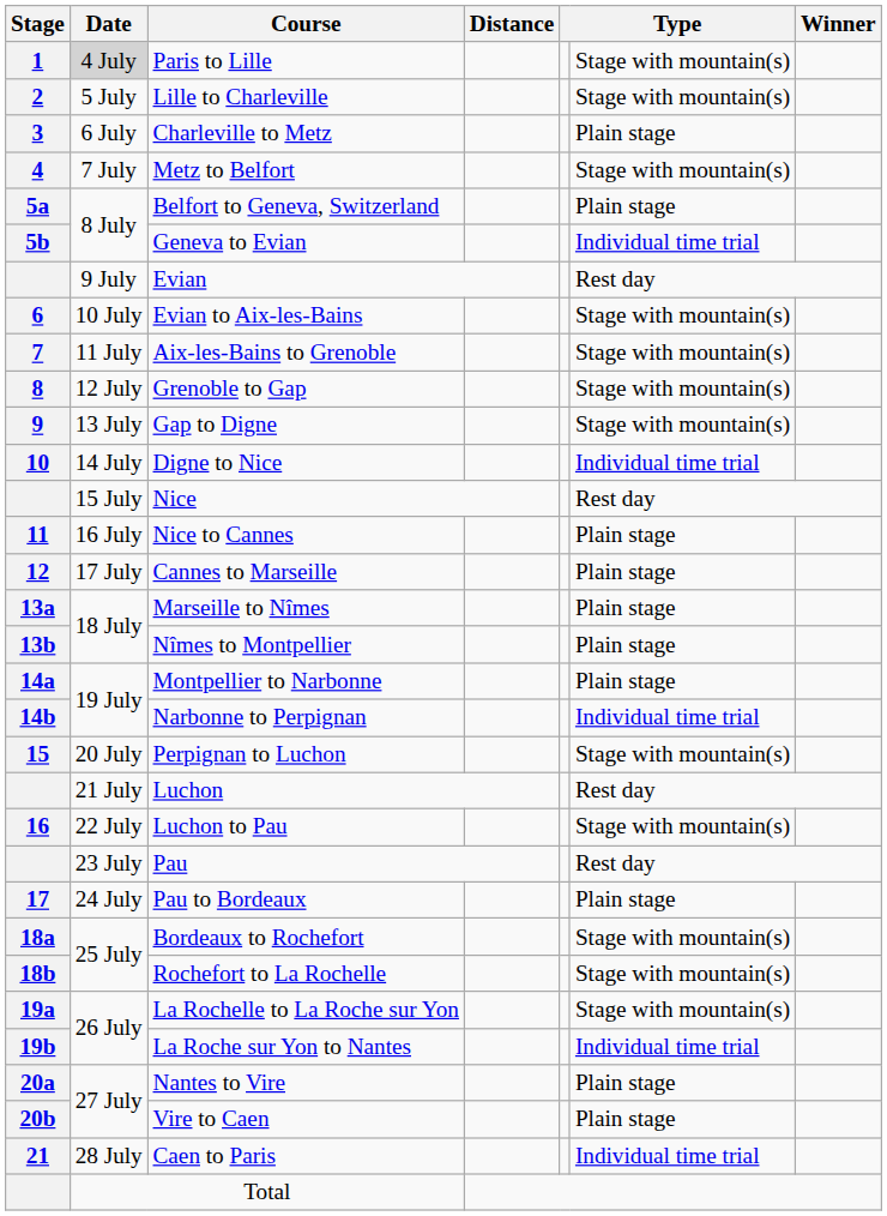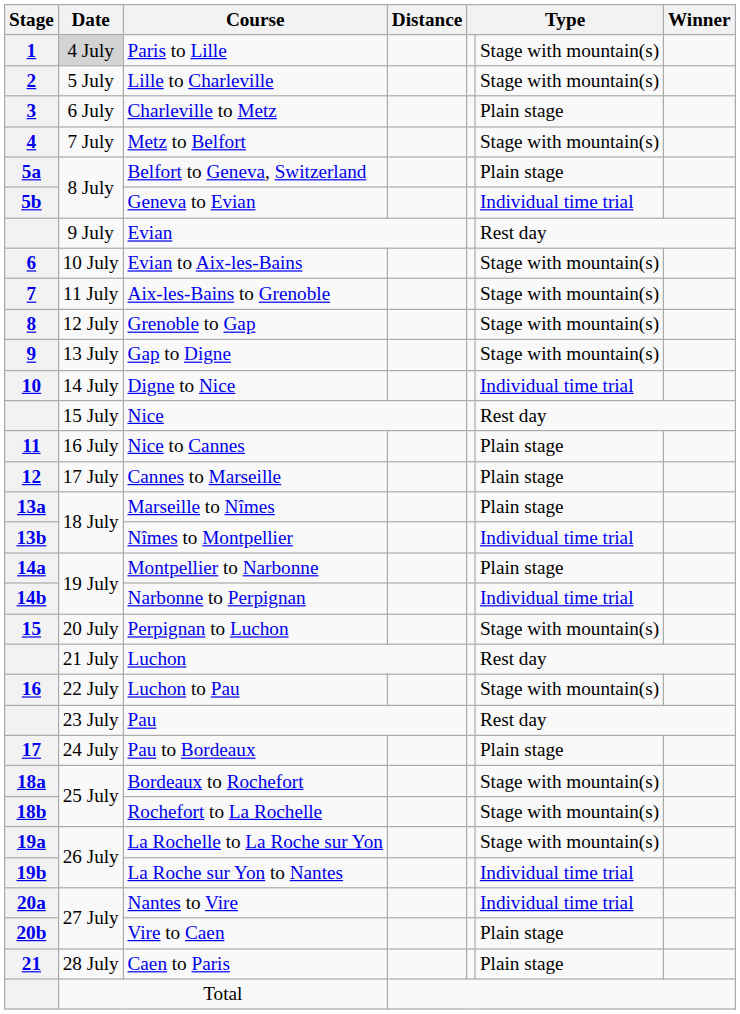 <table class="wikitable">
 <tr>
 <th scope="col">Stage</th>
 <th scope="col">Date</th>
 <th scope="col">Course</th>
 <th scope="col">Distance</th>
 <th scope="col" colspan="2">Type</th>
 <th scope="col">Winner</th>
 </tr>
 <tr>
 <th scope="row"><a href='#'>1</a></th>
 <td style="background: lightgrey; text-align:center;">4 July</td>
 <td><a href='#'>Paris</a> to <a href='#'>Lille</a></td>
 <td></td>
 <td></td>
 <td>Stage with mountain(s)</td>
 <td></td>
 </tr>
 <tr>
 <th scope="row"><a href='#'>2</a></th>
 <td style="text-align:center;">5 July</td>
 <td><a href='#'>Lille</a> to <a href='#'>Charleville</a></td>
 <td></td>
 <td></td>
 <td>Stage with mountain(s)</td>
 <td></td>
 </tr>
 <tr>
 <th scope="row"><a href='#'>3</a></th>
 <td style="text-align:center;">6 July</td>
 <td><a href='#'>Charleville</a> to <a href='#'>Metz</a></td>
 <td></td>
 <td></td>
 <td>Plain stage</td>
 <td></td>
 </tr>
 <tr>
 <th scope="row"><a href='#'>4</a></th>
 <td style="text-align:center;">7 July</td>
 <td><a href='#'>Metz</a> to <a href='#'>Belfort</a></td>
 <td style="text-align:center;"></td>
 <td></td>
 <td>Stage with mountain(s)</td>
 <td></td>
 </tr>
 <tr>
 <th scope="row"><a href='#'>5a</a></th>
 <td rowspan="2" style="text-align:center;">8 July</td>
 <td><a href='#'>Belfort</a> to <a href='#'>Geneva</a>, <a href='#'>Switzerland</a></td>
 <td></td>
 <td></td>
 <td>Plain stage</td>
 <td></td>
 </tr>
 <tr>
 <th scope="row"><a href='#'>5b</a></th>
 <td><a href='#'>Geneva</a> to <a href='#'>Evian</a></td>
 <td style="text-align:center;"></td>
 <td></td>
 <td><a href='#'>Individual time trial</a></td>
 <td></td>
 </tr>
 <tr>
 <th scope="row"></th>
 <td style="text-align:center;">9 July</td>
 <td colspan="2"><a href='#'>Evian</a></td>
 <td></td>
 <td colspan="2">Rest day</td>
 </tr>
 <tr>
 <th scope="row"><a href='#'>6</a></th>
 <td style="text-align:center;">10 July</td>
 <td><a href='#'>Evian</a> to <a href='#'>Aix-les-Bains</a></td>
 <td style="text-align:center;"></td>
 <td></td>
 <td>Stage with mountain(s)</td>
 <td></td>
 </tr>
 <tr>
 <th scope="row"><a href='#'>7</a></th>
 <td style="text-align:center;">11 July</td>
 <td><a href='#'>Aix-les-Bains</a> to <a href='#'>Grenoble</a></td>
 <td style="text-align:center;"></td>
 <td></td>
 <td>Stage with mountain(s)</td>
 <td></td>
 </tr>
 <tr>
 <th scope="row"><a href='#'>8</a></th>
 <td style="text-align:center;">12 July</td>
 <td><a href='#'>Grenoble</a> to <a href='#'>Gap</a></td>
 <td style="text-align:center;"></td>
 <td></td>
 <td>Stage with mountain(s)</td>
 <td></td>
 </tr>
 <tr>
 <th scope="row"><a href='#'>9</a></th>
 <td style="text-align:center;">13 July</td>
 <td><a href='#'>Gap</a> to <a href='#'>Digne</a></td>
 <td style="text-align:center;"></td>
 <td></td>
 <td>Stage with mountain(s)</td>
 <td></td>
 </tr>
 <tr>
 <th scope="row"><a href='#'>10</a></th>
 <td style="text-align:center;">14 July</td>
 <td><a href='#'>Digne</a> to <a href='#'>Nice</a></td>
 <td></td>
 <td></td>
 <td><a href='#'>Individual time trial</a></td>
 <td></td>
 </tr>
 <tr>
 <th scope="row"></th>
 <td style="text-align:center;">15 July</td>
 <td colspan="2"><a href='#'>Nice</a></td>
 <td></td>
 <td colspan="2">Rest day</td>
 </tr>
 <tr>
 <th scope="row"><a href='#'>11</a></th>
 <td style="text-align:center;">16 July</td>
 <td><a href='#'>Nice</a> to <a href='#'>Cannes</a></td>
 <td style="text-align:center;"></td>
 <td></td>
 <td>Plain stage</td>
 <td></td>
 </tr>
 <tr>
 <th scope="row"><a href='#'>12</a></th>
 <td style="text-align:center;">17 July</td>
 <td><a href='#'>Cannes</a> to <a href='#'>Marseille</a></td>
 <td></td>
 <td></td>
 <td>Plain stage</td>
 <td></td>
 </tr>
 <tr>
 <th scope="row"><a href='#'>13a</a></th>
 <td rowspan="2" style="text-align:center;">18 July</td>
 <td><a href='#'>Marseille</a> to <a href='#'>Nîmes</a></td>
 <td></td>
 <td></td>
 <td>Plain stage</td>
 <td></td>
 </tr>
 <tr>
 <th scope="row"><a href='#'>13b</a></th>
 <td><a href='#'>Nîmes</a> to <a href='#'>Montpellier</a></td>
 <td style="text-align:center;"></td>
 <td></td>
-<td>Plain stage</td>
+<td><a href='#'>Individual time trial</a></td>
 <td></td>
 </tr>
 <tr>
 <th scope="row"><a href='#'>14a</a></th>
 <td rowspan="2" style="text-align:center;">19 July</td>
 <td><a href='#'>Montpellier</a> to <a href='#'>Narbonne</a></td>
 <td></td>
 <td></td>
 <td>Plain stage</td>
 <td></td>
 </tr>
 <tr>
 <th scope="row"><a href='#'>14b</a></th>
 <td><a href='#'>Narbonne</a> to <a href='#'>Perpignan</a></td>
 <td style="text-align:center;"></td>
 <td></td>
 <td><a href='#'>Individual time trial</a></td>
 <td></td>
 </tr>
 <tr>
 <th scope="row"><a href='#'>15</a></th>
 <td style="text-align:center;">20 July</td>
 <td><a href='#'>Perpignan</a> to <a href='#'>Luchon</a></td>
 <td style="text-align:center;"></td>
 <td></td>
 <td>Stage with mountain(s)</td>
 <td></td>
 </tr>
 <tr>
 <th scope="row"></th>
 <td style="text-align:center;">21 July</td>
 <td colspan="2"><a href='#'>Luchon</a></td>
 <td></td>
 <td colspan="2">Rest day</td>
 </tr>
 <tr>
 <th scope="row"><a href='#'>16</a></th>
 <td style="text-align:center;">22 July</td>
 <td><a href='#'>Luchon</a> to <a href='#'>Pau</a></td>
 <td style="text-align:center;"></td>
 <td></td>
 <td>Stage with mountain(s)</td>
 <td></td>
 </tr>
 <tr>
 <th scope="row"></th>
 <td style="text-align:center;">23 July</td>
 <td colspan="2"><a href='#'>Pau</a></td>
 <td></td>
 <td colspan="2">Rest day</td>
 </tr>
 <tr>
 <th scope="row"><a href='#'>17</a></th>
 <td style="text-align:center;">24 July</td>
 <td><a href='#'>Pau</a> to <a href='#'>Bordeaux</a></td>
 <td></td>
 <td></td>
 <td>Plain stage</td>
 <td></td>
 </tr>
 <tr>
 <th scope="row"><a href='#'>18a</a></th>
 <td rowspan="2" style="text-align:center;">25 July</td>
 <td><a href='#'>Bordeaux</a> to <a href='#'>Rochefort</a></td>
 <td></td>
 <td></td>
 <td>Stage with mountain(s)</td>
 <td></td>
 </tr>
 <tr>
 <th scope="row"><a href='#'>18b</a></th>
 <td><a href='#'>Rochefort</a> to <a href='#'>La Rochelle</a></td>
 <td style="text-align:center;"></td>
 <td></td>
 <td>Stage with mountain(s)</td>
 <td></td>
 </tr>
 <tr>
 <th scope="row"><a href='#'>19a</a></th>
 <td rowspan="2" style="text-align:center;">26 July</td>
 <td><a href='#'>La Rochelle</a> to <a href='#'>La Roche sur Yon</a></td>
 <td></td>
 <td></td>
 <td>Stage with mountain(s)</td>
 <td></td>
 </tr>
 <tr>
 <th scope="row"><a href='#'>19b</a></th>
 <td><a href='#'>La Roche sur Yon</a> to <a href='#'>Nantes</a></td>
 <td style="text-align:center;"></td>
 <td></td>
 <td><a href='#'>Individual time trial</a></td>
 <td></td>
 </tr>
 <tr>
 <th scope="row"><a href='#'>20a</a></th>
 <td rowspan="2" style="text-align:center;">27 July</td>
 <td><a href='#'>Nantes</a> to <a href='#'>Vire</a></td>
 <td></td>
 <td></td>
-<td>Plain stage</td>
+<td><a href='#'>Individual time trial</a></td>
 <td></td>
 </tr>
 <tr>
 <th scope="row"><a href='#'>20b</a></th>
 <td><a href='#'>Vire</a> to <a href='#'>Caen</a></td>
 <td style="text-align:center;"></td>
 <td></td>
 <td>Plain stage</td>
 <td></td>
 </tr>
 <tr>
 <th scope="row"><a href='#'>21</a></th>
 <td style="text-align:center;">28 July</td>
 <td><a href='#'>Caen</a> to <a href='#'>Paris</a></td>
 <td></td>
 <td></td>
-<td><a href='#'>Individual time trial</a></td>
+<td>Plain stage</td>
 <td></td>
 </tr>
 <tr>
 <th scope="row"></th>
 <td colspan="2" style="text-align:center">Total</td>
 <td colspan="4" style="text-align:center"></td>
 </tr>
 </table>
